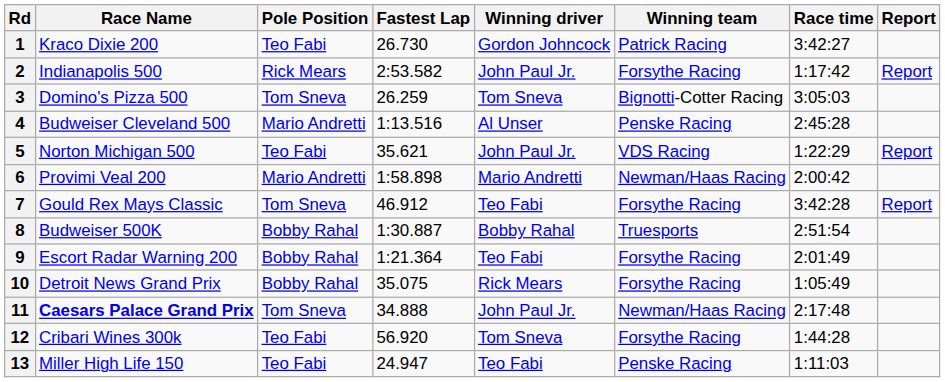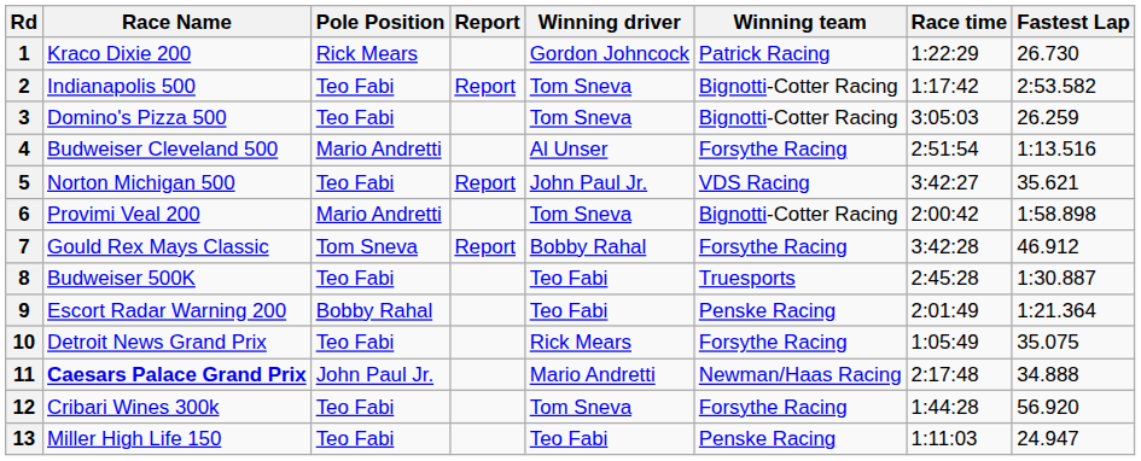 <table class="wikitable" style="font-size: 85%;">
 <tr>
 <th>Rd</th>
 <th>Race Name</th>
 <th>Pole Position</th>
-<th>Fastest Lap</th>
+<th>Report</th>
 <th>Winning driver</th>
 <th>Winning team</th>
 <th>Race time</th>
-<th>Report</th>
+<th>Fastest Lap</th>
 </tr>
 <tr>
 <th>1</th>
 <td><a href='#'>Kraco Dixie 200</a></td>
-<td> <a href='#'>Teo Fabi</a></td>
-<td>26.730</td>
+<td> <a href='#'>Rick Mears</a></td>
+<td></td>
 <td> <a href='#'>Gordon Johncock</a></td>
 <td><a href='#'>Patrick Racing</a></td>
-<td>3:42:27</td>
-<td></td>
+<td>1:22:29</td>
+<td>26.730</td>
 </tr>
 <tr>
 <th>2</th>
 <td><a href='#'>Indianapolis 500</a></td>
-<td> <a href='#'>Rick Mears</a></td>
+<td> <a href='#'>Teo Fabi</a></td>
+<td><a href='#'>Report</a></td>
+<td> <a href='#'>Tom Sneva</a></td>
+<td><a href='#'>Bignotti</a>-Cotter Racing</td>
+<td>1:17:42</td>
 <td>2:53.582</td>
-<td> <a href='#'>John Paul Jr.</a></td>
-<td><a href='#'>Forsythe Racing</a></td>
-<td>1:17:42</td>
-<td><a href='#'>Report</a></td>
 </tr>
 <tr>
 <th>3</th>
 <td><a href='#'>Domino's Pizza 500</a></td>
-<td> <a href='#'>Tom Sneva</a></td>
-<td>26.259</td>
+<td> <a href='#'>Teo Fabi</a></td>
+<td></td>
 <td> <a href='#'>Tom Sneva</a></td>
 <td><a href='#'>Bignotti</a>-Cotter Racing</td>
 <td>3:05:03</td>
-<td></td>
+<td>26.259</td>
 </tr>
 <tr>
 <th>4</th>
 <td><a href='#'>Budweiser Cleveland 500</a></td>
 <td> <a href='#'>Mario Andretti</a></td>
+<td></td>
+<td> <a href='#'>Al Unser</a></td>
+<td><a href='#'>Forsythe Racing</a></td>
+<td>2:51:54</td>
 <td>1:13.516</td>
-<td> <a href='#'>Al Unser</a></td>
-<td><a href='#'>Penske Racing</a></td>
-<td>2:45:28</td>
-<td></td>
 </tr>
 <tr>
 <th>5</th>
 <td><a href='#'>Norton Michigan 500</a></td>
 <td> <a href='#'>Teo Fabi</a></td>
-<td>35.621</td>
+<td><a href='#'>Report</a></td>
 <td> <a href='#'>John Paul Jr.</a></td>
 <td><a href='#'>VDS Racing</a></td>
-<td>1:22:29</td>
-<td><a href='#'>Report</a></td>
+<td>3:42:27</td>
+<td>35.621</td>
 </tr>
 <tr>
 <th>6</th>
 <td><a href='#'>Provimi Veal 200</a></td>
 <td> <a href='#'>Mario Andretti</a></td>
+<td></td>
+<td> <a href='#'>Tom Sneva</a></td>
+<td><a href='#'>Bignotti</a>-Cotter Racing</td>
+<td>2:00:42</td>
 <td>1:58.898</td>
-<td> <a href='#'>Mario Andretti</a></td>
-<td><a href='#'>Newman/Haas Racing</a></td>
-<td>2:00:42</td>
-<td></td>
 </tr>
 <tr>
 <th>7</th>
 <td><a href='#'>Gould Rex Mays Classic</a></td>
 <td> <a href='#'>Tom Sneva</a></td>
-<td>46.912</td>
-<td> <a href='#'>Teo Fabi</a></td>
+<td><a href='#'>Report</a></td>
+<td> <a href='#'>Bobby Rahal</a></td>
 <td><a href='#'>Forsythe Racing</a></td>
 <td>3:42:28</td>
-<td><a href='#'>Report</a></td>
+<td>46.912</td>
 </tr>
 <tr>
 <th>8</th>
 <td><a href='#'>Budweiser 500K</a></td>
-<td> <a href='#'>Bobby Rahal</a></td>
+<td> <a href='#'>Teo Fabi</a></td>
+<td></td>
+<td> <a href='#'>Teo Fabi</a></td>
+<td><a href='#'>Truesports</a></td>
+<td>2:45:28</td>
 <td>1:30.887</td>
-<td> <a href='#'>Bobby Rahal</a></td>
-<td><a href='#'>Truesports</a></td>
-<td>2:51:54</td>
-<td></td>
 </tr>
 <tr>
 <th>9</th>
 <td><a href='#'>Escort Radar Warning 200</a></td>
 <td> <a href='#'>Bobby Rahal</a></td>
+<td></td>
+<td> <a href='#'>Teo Fabi</a></td>
+<td><a href='#'>Penske Racing</a></td>
+<td>2:01:49</td>
 <td>1:21.364</td>
-<td> <a href='#'>Teo Fabi</a></td>
-<td><a href='#'>Forsythe Racing</a></td>
-<td>2:01:49</td>
-<td></td>
 </tr>
 <tr>
 <th>10</th>
 <td><a href='#'>Detroit News Grand Prix</a></td>
-<td> <a href='#'>Bobby Rahal</a></td>
-<td>35.075</td>
+<td> <a href='#'>Teo Fabi</a></td>
+<td></td>
 <td> <a href='#'>Rick Mears</a></td>
 <td><a href='#'>Forsythe Racing</a></td>
 <td>1:05:49</td>
-<td></td>
+<td>35.075</td>
 </tr>
 <tr>
 <th>11</th>
 <td><strong><a href='#'>Caesars Palace Grand Prix</a></strong></td>
-<td> <a href='#'>Tom Sneva</a></td>
-<td>34.888</td>
 <td> <a href='#'>John Paul Jr.</a></td>
+<td></td>
+<td> <a href='#'>Mario Andretti</a></td>
 <td><a href='#'>Newman/Haas Racing</a></td>
 <td>2:17:48</td>
-<td></td>
+<td>34.888</td>
 </tr>
 <tr>
 <th>12</th>
 <td><a href='#'>Cribari Wines 300k</a></td>
 <td> <a href='#'>Teo Fabi</a></td>
-<td>56.920</td>
+<td></td>
 <td> <a href='#'>Tom Sneva</a></td>
 <td><a href='#'>Forsythe Racing</a></td>
 <td>1:44:28</td>
-<td></td>
+<td>56.920</td>
 </tr>
 <tr>
 <th>13</th>
 <td><a href='#'>Miller High Life 150</a></td>
 <td> <a href='#'>Teo Fabi</a></td>
-<td>24.947</td>
+<td></td>
 <td> <a href='#'>Teo Fabi</a></td>
 <td><a href='#'>Penske Racing</a></td>
 <td>1:11:03</td>
-<td></td>
+<td>24.947</td>
 </tr>
 </table>
